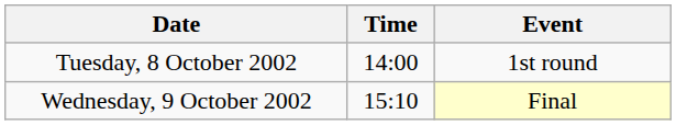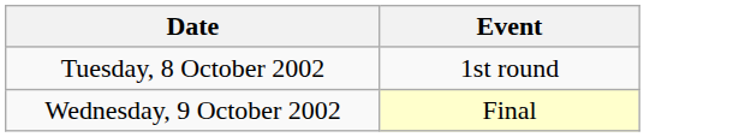 <table class = "wikitable" style="text-align:center;">
 <tr>
 <th width=220>Date</th>
-<th width=50>Time</th>
 <th width=150>Event</th>
 </tr>
 <tr>
 <td>Tuesday, 8 October 2002</td>
-<td>14:00</td>
 <td>1st round</td>
 </tr>
 <tr>
 <td>Wednesday, 9 October 2002</td>
-<td>15:10</td>
 <td bgcolor=ffffcc>Final</td>
 </tr>
 </table>
